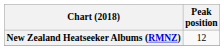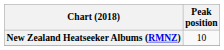 <table class="wikitable sortable plainrowheaders" style="text-align:center">
 <tr>
 <th scope="col">Chart (2018)</th>
 <th scope="col">Peak<br> position</th>
 </tr>
 <tr>
 <th scope="row">New Zealand Heatseeker Albums (<a href='#'>RMNZ</a>)</th>
-<td>12</td>
+<td>10</td>
 </tr>
 <tr>
 </tr>
 <tr>
 </tr>
 <tr>
 </tr>
 <tr>
 </tr>
 </table>
